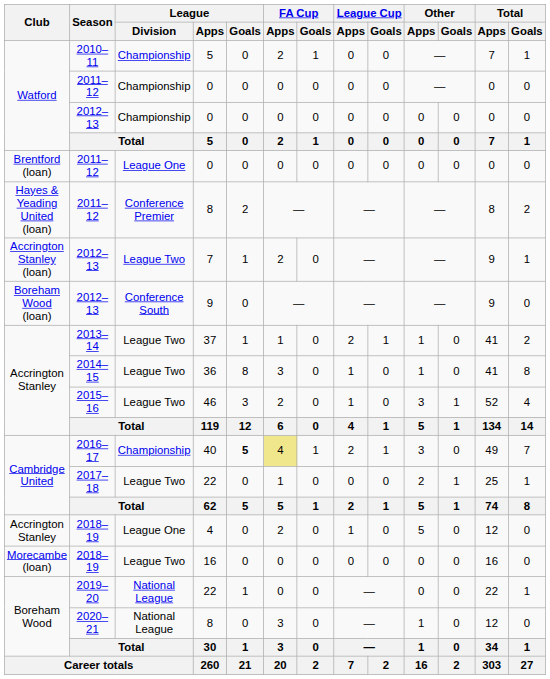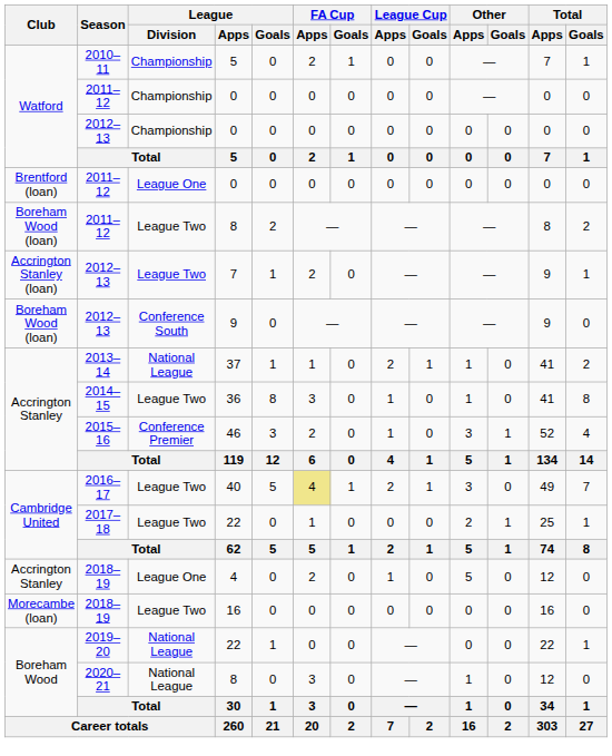 <table class="wikitable" style="text-align: center;">
 <tr>
 <th rowspan="2">Club</th>
 <th rowspan="2">Season</th>
 <th colspan="3">League</th>
 <th colspan="2"><a href='#'>FA Cup</a></th>
 <th colspan="2"><a href='#'>League Cup</a></th>
 <th colspan="2">Other</th>
 <th colspan="2">Total</th>
 </tr>
 <tr>
 <th>Division</th>
 <th>Apps</th>
 <th>Goals</th>
 <th>Apps</th>
 <th>Goals</th>
 <th>Apps</th>
 <th>Goals</th>
 <th>Apps</th>
 <th>Goals</th>
 <th>Apps</th>
 <th>Goals</th>
 </tr>
 <tr>
 <td rowspan="4" valign="center"><a href='#'>Watford</a></td>
 <td><a href='#'>2010–11</a></td>
 <td><a href='#'>Championship</a></td>
 <td>5</td>
 <td>0</td>
 <td>2</td>
 <td>1</td>
 <td>0</td>
 <td>0</td>
 <td colspan="2">—</td>
 <td>7</td>
 <td>1</td>
 </tr>
 <tr>
 <td><a href='#'>2011–12</a></td>
 <td>Championship</td>
 <td>0</td>
 <td>0</td>
 <td>0</td>
 <td>0</td>
 <td>0</td>
 <td>0</td>
 <td colspan="2">—</td>
 <td>0</td>
 <td>0</td>
 </tr>
 <tr>
 <td><a href='#'>2012–13</a></td>
 <td>Championship</td>
 <td>0</td>
 <td>0</td>
 <td>0</td>
 <td>0</td>
 <td>0</td>
 <td>0</td>
 <td>0</td>
 <td>0</td>
 <td>0</td>
 <td>0</td>
 </tr>
 <tr>
 <th colspan="2">Total</th>
 <th>5</th>
 <th>0</th>
 <th>2</th>
 <th>1</th>
 <th>0</th>
 <th>0</th>
 <th>0</th>
 <th>0</th>
 <th>7</th>
 <th>1</th>
 </tr>
 <tr>
 <td><a href='#'>Brentford</a> (loan)</td>
 <td><a href='#'>2011–12</a></td>
 <td><a href='#'>League One</a></td>
 <td>0</td>
 <td>0</td>
 <td>0</td>
 <td>0</td>
 <td>0</td>
 <td>0</td>
 <td>0</td>
 <td>0</td>
 <td>0</td>
 <td>0</td>
 </tr>
 <tr>
-<td><a href='#'>Hayes & Yeading United</a> (loan)</td>
+<td><a href='#'>Boreham Wood</a> (loan)</td>
 <td><a href='#'>2011–12</a></td>
-<td><a href='#'>Conference Premier</a></td>
+<td>League Two</td>
 <td>8</td>
 <td>2</td>
 <td colspan="2">—</td>
 <td colspan="2">—</td>
 <td colspan="2">—</td>
 <td>8</td>
 <td>2</td>
 </tr>
 <tr>
 <td><a href='#'>Accrington Stanley</a> (loan)</td>
 <td><a href='#'>2012–13</a></td>
 <td><a href='#'>League Two</a></td>
 <td>7</td>
 <td>1</td>
 <td>2</td>
 <td>0</td>
 <td colspan="2">—</td>
 <td colspan="2">—</td>
 <td>9</td>
 <td>1</td>
 </tr>
 <tr>
 <td><a href='#'>Boreham Wood</a> (loan)</td>
 <td><a href='#'>2012–13</a></td>
 <td><a href='#'>Conference South</a></td>
 <td>9</td>
 <td>0</td>
 <td colspan="2">—</td>
 <td colspan="2">—</td>
 <td colspan="2">—</td>
 <td>9</td>
 <td>0</td>
 </tr>
 <tr>
 <td rowspan="4" valign="center">Accrington Stanley</td>
 <td><a href='#'>2013–14</a></td>
-<td>League Two</td>
+<td><a href='#'>National League</a></td>
 <td>37</td>
 <td>1</td>
 <td>1</td>
 <td>0</td>
 <td>2</td>
 <td>1</td>
 <td>1</td>
 <td>0</td>
 <td>41</td>
 <td>2</td>
 </tr>
 <tr>
 <td><a href='#'>2014–15</a></td>
 <td>League Two</td>
 <td>36</td>
 <td>8</td>
 <td>3</td>
 <td>0</td>
 <td>1</td>
 <td>0</td>
 <td>1</td>
 <td>0</td>
 <td>41</td>
 <td>8</td>
 </tr>
 <tr>
 <td><a href='#'>2015–16</a></td>
-<td>League Two</td>
+<td><a href='#'>Conference Premier</a></td>
 <td>46</td>
 <td>3</td>
 <td>2</td>
 <td>0</td>
 <td>1</td>
 <td>0</td>
 <td>3</td>
 <td>1</td>
 <td>52</td>
 <td>4</td>
 </tr>
 <tr>
 <th colspan="2">Total</th>
 <th>119</th>
 <th>12</th>
 <th>6</th>
 <th>0</th>
 <th>4</th>
 <th>1</th>
 <th>5</th>
 <th>1</th>
 <th>134</th>
 <th>14</th>
 </tr>
 <tr>
 <td rowspan="3"><a href='#'>Cambridge United</a></td>
 <td><a href='#'>2016–17</a></td>
-<td><a href='#'>Championship</a></td>
+<td>League Two</td>
 <td>40</td>
-<td><strong>5</strong></td>
+<td>5</td>
 <td style="background: khaki;">4</td>
 <td>1</td>
 <td>2</td>
 <td>1</td>
 <td>3</td>
 <td>0</td>
 <td>49</td>
 <td>7</td>
 </tr>
 <tr>
 <td><a href='#'>2017–18</a></td>
 <td>League Two</td>
 <td>22</td>
 <td>0</td>
 <td>1</td>
 <td>0</td>
 <td>0</td>
 <td>0</td>
 <td>2</td>
 <td>1</td>
 <td>25</td>
 <td>1</td>
 </tr>
 <tr>
 <th colspan="2">Total</th>
 <th>62</th>
 <th>5</th>
 <th>5</th>
 <th>1</th>
 <th>2</th>
 <th>1</th>
 <th>5</th>
 <th>1</th>
 <th>74</th>
 <th>8</th>
 </tr>
 <tr>
 <td>Accrington Stanley</td>
 <td><a href='#'>2018–19</a></td>
 <td>League One</td>
 <td>4</td>
 <td>0</td>
 <td>2</td>
 <td>0</td>
 <td>1</td>
 <td>0</td>
 <td>5</td>
 <td>0</td>
 <td>12</td>
 <td>0</td>
 </tr>
 <tr>
 <td><a href='#'>Morecambe</a> (loan)</td>
 <td><a href='#'>2018–19</a></td>
 <td>League Two</td>
 <td>16</td>
 <td>0</td>
 <td>0</td>
 <td>0</td>
 <td>0</td>
 <td>0</td>
 <td>0</td>
 <td>0</td>
 <td>16</td>
 <td>0</td>
 </tr>
 <tr>
 <td rowspan="3">Boreham Wood</td>
 <td><a href='#'>2019–20</a></td>
 <td><a href='#'>National League</a></td>
 <td>22</td>
 <td>1</td>
 <td>0</td>
 <td>0</td>
 <td colspan="2">—</td>
 <td>0</td>
 <td>0</td>
 <td>22</td>
 <td>1</td>
 </tr>
 <tr>
 <td><a href='#'>2020–21</a></td>
 <td>National League</td>
 <td>8</td>
 <td>0</td>
 <td>3</td>
 <td>0</td>
 <td colspan="2">—</td>
 <td>1</td>
 <td>0</td>
 <td>12</td>
 <td>0</td>
 </tr>
 <tr>
 <th colspan="2">Total</th>
 <th>30</th>
 <th>1</th>
 <th>3</th>
 <th>0</th>
 <th colspan="2">—</th>
 <th>1</th>
 <th>0</th>
 <th>34</th>
 <th>1</th>
 </tr>
 <tr>
 <th colspan="3">Career totals</th>
 <th>260</th>
 <th>21</th>
 <th>20</th>
 <th>2</th>
 <th>7</th>
 <th>2</th>
 <th>16</th>
 <th>2</th>
 <th>303</th>
 <th>27</th>
 </tr>
 </table>
